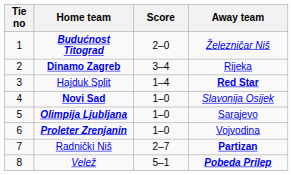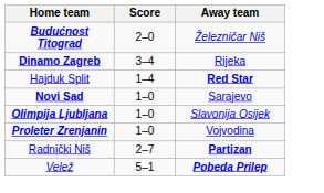 <table class="wikitable" style="text-align: center">
 <tr>
-<th width=40>Tie no</th>
 <th width=150>Home team</th>
 <th width=80>Score</th>
 <th width=150>Away team</th>
 </tr>
 <tr>
-<td>1</td>
 <td><strong><em><a href='#'>Budućnost Titograd</a></em></strong></td>
 <td>2–0</td>
 <td><em><a href='#'>Železničar Niš</a></em></td>
 </tr>
 <tr>
-<td>2</td>
 <td><strong><a href='#'>Dinamo Zagreb</a></strong></td>
 <td>3–4</td>
 <td><a href='#'>Rijeka</a></td>
 </tr>
 <tr>
-<td>3</td>
 <td><a href='#'>Hajduk Split</a></td>
 <td>1–4</td>
 <td><strong><a href='#'>Red Star</a></strong></td>
 </tr>
 <tr>
-<td>4</td>
 <td><strong><a href='#'>Novi Sad</a></strong></td>
+<td>1–0</td>
+<td><a href='#'>Sarajevo</a></td>
+</tr>
+<tr>
+<td><strong><em><a href='#'>Olimpija Ljubljana</a></em></strong></td>
 <td>1–0</td>
 <td><em><a href='#'>Slavonija Osijek</a></em></td>
 </tr>
 <tr>
-<td>5</td>
-<td><strong><em><a href='#'>Olimpija Ljubljana</a></em></strong></td>
-<td>1–0</td>
-<td><a href='#'>Sarajevo</a></td>
-</tr>
-<tr>
-<td>6</td>
 <td><strong><em><a href='#'>Proleter Zrenjanin</a></em></strong></td>
 <td>1–0</td>
 <td><a href='#'>Vojvodina</a></td>
 </tr>
 <tr>
-<td>7</td>
 <td><a href='#'>Radnički Niš</a></td>
 <td>2–7</td>
 <td><strong><a href='#'>Partizan</a></strong></td>
 </tr>
 <tr>
-<td>8</td>
 <td><em><a href='#'>Velež</a></em></td>
 <td>5–1</td>
 <td><strong><em><a href='#'>Pobeda Prilep</a></em></strong></td>
 </tr>
 </table>
